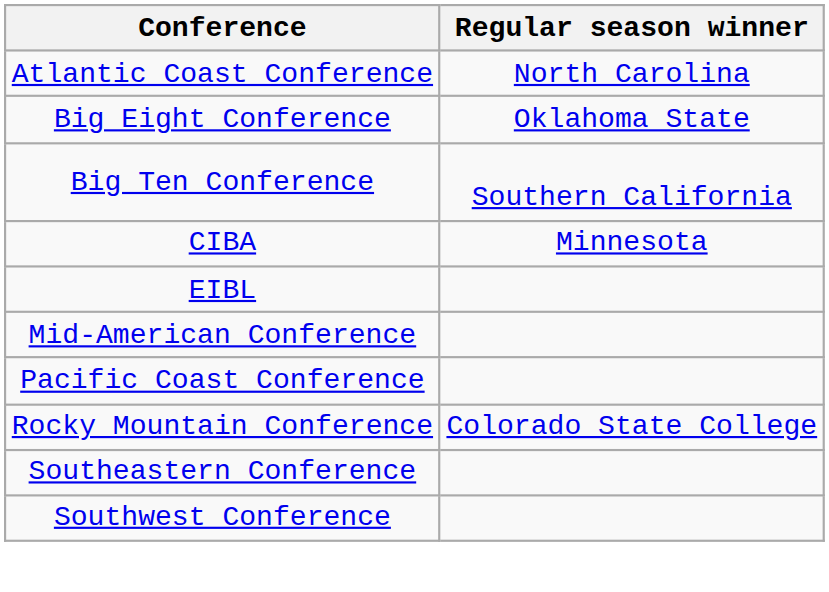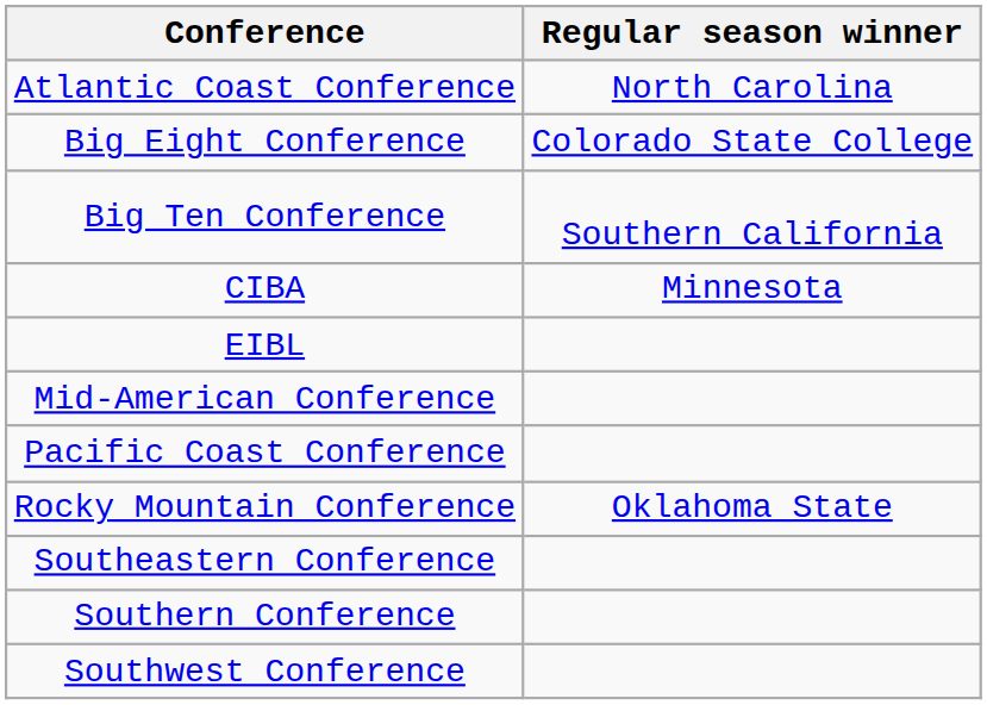 <table class="wikitable" style="text-align:center;">
 <tr>
 <th>Conference</th>
 <th>Regular season winner</th>
 </tr>
 <tr>
 <td><a href='#'>Atlantic Coast Conference</a></td>
 <td><a href='#'>North Carolina</a></td>
 </tr>
 <tr>
 <td><a href='#'>Big Eight Conference</a></td>
-<td><a href='#'>Oklahoma State</a></td>
+<td><a href='#'>Colorado State College</a></td>
 </tr>
 <tr>
 <td><a href='#'>Big Ten Conference</a></td>
 <td><br><a href='#'>Southern California</a></td>
 </tr>
 <tr>
 <td><a href='#'>CIBA</a></td>
 <td><a href='#'>Minnesota</a></td>
 </tr>
 <tr>
 <td><a href='#'>EIBL</a></td>
 <td></td>
 </tr>
 <tr>
 <td><a href='#'>Mid-American Conference</a></td>
 <td></td>
 </tr>
 <tr>
 <td><a href='#'>Pacific Coast Conference</a></td>
 <td></td>
 </tr>
 <tr>
 <td><a href='#'>Rocky Mountain Conference</a></td>
-<td><a href='#'>Colorado State College</a></td>
+<td><a href='#'>Oklahoma State</a></td>
 </tr>
 <tr>
 <td><a href='#'>Southeastern Conference</a></td>
 <td></td>
 </tr>
 <tr>
+<td><a href='#'>Southern Conference</a></td>
+<td><br></td>
+</tr>
+<tr>
 <td><a href='#'>Southwest Conference</a></td>
 <td></td>
 </tr>
 </table>
